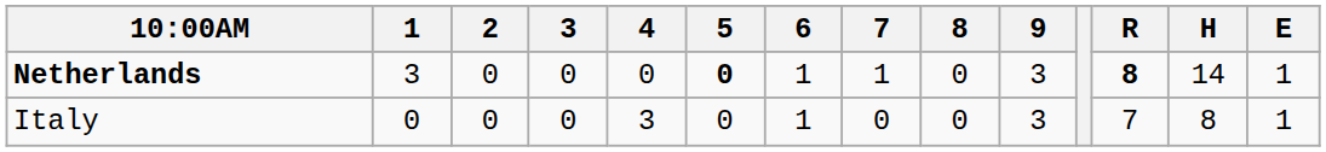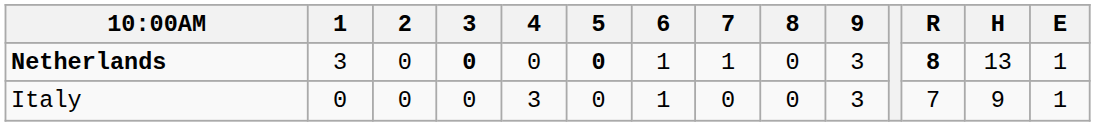 <table border=1 cellspacing=0 width=600 style="margin-left:3em;" class="wikitable">
 <tr style="text-align:center; background-color:#e6e6e6;">
 <th align=left width=28%>10:00AM</th>
 <th width=6%>1</th>
 <th width=6%>2</th>
 <th width=6%>3</th>
 <th width=6%>4</th>
 <th width=6%>5</th>
 <th width=6%>6</th>
 <th width=6%>7</th>
 <th width=6%>8</th>
 <th width=6%>9</th>
 <th rowspan="3" width=0.5%></th>
 <th width=6%>R</th>
 <th width=6%>H</th>
 <th width=6%>E</th>
 </tr>
 <tr style="text-align:center;">
 <td align=left> <strong>Netherlands</strong></td>
 <td>3</td>
 <td>0</td>
-<td>0</td>
+<td><strong>0</strong></td>
 <td>0</td>
 <td><strong>0</strong></td>
 <td>1</td>
 <td>1</td>
 <td>0</td>
 <td>3</td>
 <td><strong>8</strong></td>
-<td>14</td>
+<td>13</td>
 <td>1</td>
 </tr>
 <tr style="text-align:center;">
 <td align=left> Italy</td>
 <td>0</td>
 <td>0</td>
 <td>0</td>
 <td>3</td>
 <td>0</td>
 <td>1</td>
 <td>0</td>
 <td>0</td>
 <td>3</td>
 <td>7</td>
-<td>8</td>
+<td>9</td>
 <td>1</td>
 </tr>
 </table>
